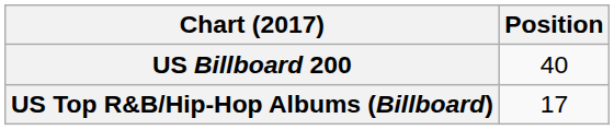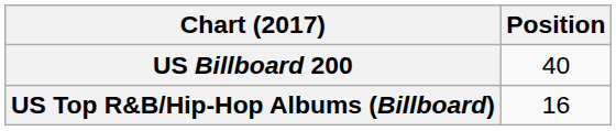 <table class="wikitable sortable plainrowheaders" style="text-align:center">
 <tr>
 <th scope="col">Chart (2017)</th>
 <th scope="col">Position</th>
 </tr>
 <tr>
 <th scope="row">US <em>Billboard</em> 200</th>
 <td>40</td>
 </tr>
 <tr>
 <th scope="row">US Top R&B/Hip-Hop Albums (<em>Billboard</em>)</th>
-<td>17</td>
+<td>16</td>
 </tr>
 </table>
